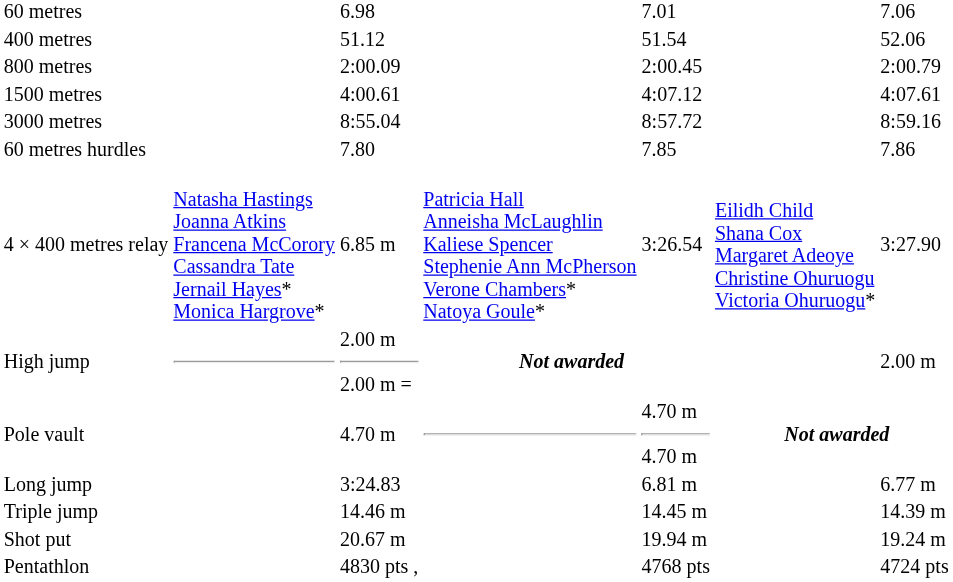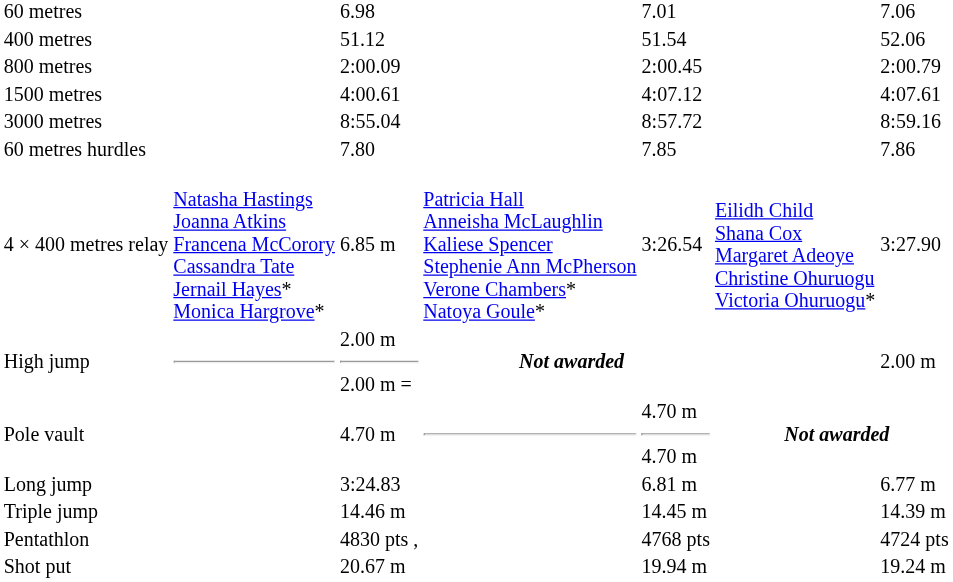 <table>
 <tr>
 <td>60 metres<br></td>
 <td></td>
 <td>6.98 </td>
 <td></td>
 <td>7.01 </td>
 <td></td>
 <td>7.06 </td>
 </tr>
 <tr>
 <td>400 metres<br></td>
 <td></td>
 <td>51.12</td>
 <td></td>
 <td>51.54 </td>
 <td></td>
 <td>52.06</td>
 </tr>
 <tr>
 <td>800 metres<br></td>
 <td></td>
 <td>2:00.09 </td>
 <td></td>
 <td>2:00.45</td>
 <td></td>
 <td>2:00.79 </td>
 </tr>
 <tr>
 <td>1500 metres<br></td>
 <td></td>
 <td>4:00.61</td>
 <td></td>
 <td>4:07.12 </td>
 <td></td>
 <td>4:07.61 </td>
 </tr>
 <tr>
 <td>3000 metres<br></td>
 <td></td>
 <td>8:55.04</td>
 <td></td>
 <td>8:57.72</td>
 <td></td>
 <td>8:59.16</td>
 </tr>
 <tr>
 <td>60 metres hurdles<br></td>
 <td></td>
 <td>7.80 </td>
 <td></td>
 <td>7.85</td>
 <td></td>
 <td>7.86 </td>
 </tr>
 <tr>
 <td>4 × 400 metres relay<br></td>
 <td><em></em><br><a href='#'>Natasha Hastings</a><br><a href='#'>Joanna Atkins</a><br><a href='#'>Francena McCorory</a><br><a href='#'>Cassandra Tate</a><br><a href='#'>Jernail Hayes</a>*<br><a href='#'>Monica Hargrove</a>*</td>
 <td>6.85 m</td>
 <td><em></em><br><a href='#'>Patricia Hall</a><br> <a href='#'>Anneisha McLaughlin</a><br> <a href='#'>Kaliese Spencer</a><br> <a href='#'>Stephenie Ann McPherson</a><br><a href='#'>Verone Chambers</a>*<br><a href='#'>Natoya Goule</a>*</td>
 <td>3:26.54 </td>
 <td><em></em><br><a href='#'>Eilidh Child</a><br> <a href='#'>Shana Cox</a><br> <a href='#'>Margaret Adeoye</a><br> <a href='#'>Christine Ohuruogu</a><br><a href='#'>Victoria Ohuruogu</a>*</td>
 <td>3:27.90</td>
 </tr>
 <tr>
 <td>High jump<br></td>
 <td><hr></td>
 <td>2.00 m <hr>2.00 m =</td>
 <th colspan=2>  <em>Not awarded</em></th>
 <td></td>
 <td>2.00 m </td>
 </tr>
 <tr>
 <td>Pole vault<br></td>
 <td></td>
 <td>4.70 m</td>
 <td><hr></td>
 <td>4.70 m<hr>4.70 m</td>
 <th colspan=2>  <em>Not awarded</em></th>
 </tr>
 <tr>
 <td>Long jump<br></td>
 <td></td>
 <td>3:24.83 </td>
 <td></td>
 <td>6.81 m </td>
 <td></td>
 <td>6.77 m</td>
 </tr>
 <tr>
 <td>Triple jump<br></td>
 <td></td>
 <td>14.46 m</td>
 <td></td>
 <td>14.45 m</td>
 <td></td>
 <td>14.39 m </td>
 </tr>
 <tr>
+<td>Pentathlon<br></td>
+<td></td>
+<td>4830 pts ,</td>
+<td></td>
+<td>4768 pts </td>
+<td></td>
+<td>4724 pts </td>
+</tr>
+<tr>
 <td>Shot put<br></td>
 <td></td>
 <td>20.67 m </td>
 <td></td>
 <td>19.94 m</td>
 <td></td>
 <td>19.24 m </td>
 </tr>
-<tr>
-<td>Pentathlon<br></td>
-<td></td>
-<td>4830 pts ,</td>
-<td></td>
-<td>4768 pts </td>
-<td></td>
-<td>4724 pts </td>
-</tr>
 </table>
